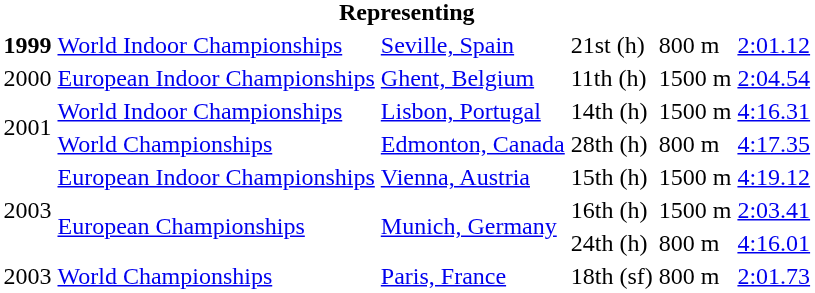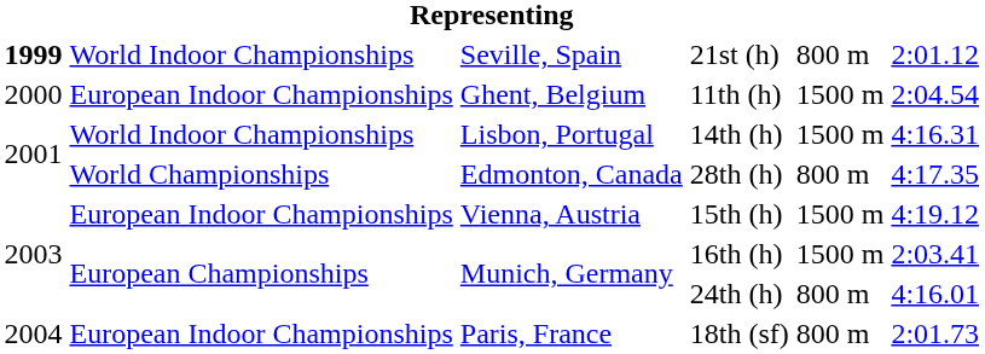 <table>
 <tr>
 <th colspan="6">Representing </th>
 </tr>
 <tr>
 <td><strong>1999</strong></td>
 <td><a href='#'>World Indoor Championships</a></td>
 <td><a href='#'>Seville, Spain</a></td>
 <td>21st (h)</td>
 <td>800 m</td>
 <td><a href='#'>2:01.12</a></td>
 </tr>
 <tr>
 <td>2000</td>
 <td><a href='#'>European Indoor Championships</a></td>
 <td><a href='#'>Ghent, Belgium</a></td>
 <td>11th (h)</td>
 <td>1500 m</td>
 <td><a href='#'>2:04.54</a></td>
 </tr>
 <tr>
 <td rowspan=2>2001</td>
 <td><a href='#'>World Indoor Championships</a></td>
 <td><a href='#'>Lisbon, Portugal</a></td>
 <td>14th (h)</td>
 <td>1500 m</td>
 <td><a href='#'>4:16.31</a></td>
 </tr>
 <tr>
 <td><a href='#'>World Championships</a></td>
 <td><a href='#'>Edmonton, Canada</a></td>
 <td>28th (h)</td>
 <td>800 m</td>
 <td><a href='#'>4:17.35</a></td>
 </tr>
 <tr>
 <td rowspan=3>2003</td>
 <td><a href='#'>European Indoor Championships</a></td>
 <td><a href='#'>Vienna, Austria</a></td>
 <td>15th (h)</td>
 <td>1500 m</td>
 <td><a href='#'>4:19.12</a></td>
 </tr>
 <tr>
 <td rowspan=2><a href='#'>European Championships</a></td>
 <td rowspan=2><a href='#'>Munich, Germany</a></td>
 <td>16th (h)</td>
 <td>1500 m</td>
 <td><a href='#'>2:03.41</a></td>
 </tr>
 <tr>
 <td>24th (h)</td>
 <td>800 m</td>
 <td><a href='#'>4:16.01</a></td>
 </tr>
 <tr>
-<td>2003</td>
-<td><a href='#'>World Championships</a></td>
+<td>2004</td>
+<td><a href='#'>European Indoor Championships</a></td>
 <td><a href='#'>Paris, France</a></td>
 <td>18th (sf)</td>
 <td>800 m</td>
 <td><a href='#'>2:01.73</a></td>
 </tr>
 </table>
